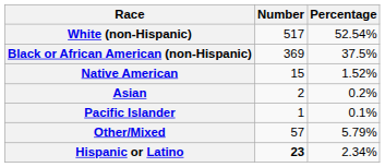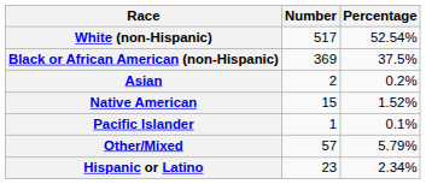 <table class="wikitable" style="text-align:right">
 <tr>
 <th scope="col">Race</th>
 <th scope="col">Number</th>
 <th scope="col">Percentage</th>
 </tr>
 <tr>
 <th scope="row"><a href='#'>White</a> (non-Hispanic)</th>
 <td>517</td>
 <td>52.54%</td>
 </tr>
 <tr>
 <th scope="row"><a href='#'>Black or African American</a> (non-Hispanic)</th>
 <td>369</td>
 <td>37.5%</td>
 </tr>
 <tr>
+<th scope="row"><a href='#'>Asian</a></th>
+<td>2</td>
+<td>0.2%</td>
+</tr>
+<tr>
 <th scope="row"><a href='#'>Native American</a></th>
 <td>15</td>
 <td>1.52%</td>
-</tr>
-<tr>
-<th scope="row"><a href='#'>Asian</a></th>
-<td>2</td>
-<td>0.2%</td>
 </tr>
 <tr>
 <th scope="row"><a href='#'>Pacific Islander</a></th>
 <td>1</td>
 <td>0.1%</td>
 </tr>
 <tr>
 <th scope="row"><a href='#'>Other/Mixed</a></th>
 <td>57</td>
 <td>5.79%</td>
 </tr>
 <tr>
 <th scope="row"><a href='#'>Hispanic</a> or <a href='#'>Latino</a></th>
-<td><strong>23</strong></td>
+<td>23</td>
 <td>2.34%</td>
 </tr>
 </table>
